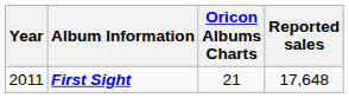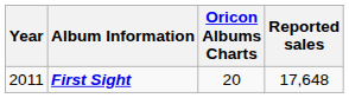 <table class="wikitable">
 <tr>
 <th rowspan="1">Year</th>
 <th rowspan="1">Album Information</th>
 <th colspan="1"><a href='#'>Oricon</a><br>Albums<br>Charts<br></th>
 <th colspan="1">Reported<br>sales<br></th>
 </tr>
 <tr>
 <td align="center">2011</td>
 <td><strong><em><a href='#'>First Sight</a></em></strong><br></td>
-<td align="center">21</td>
+<td align="center">20</td>
 <td align="center">17,648</td>
 </tr>
 </table>
